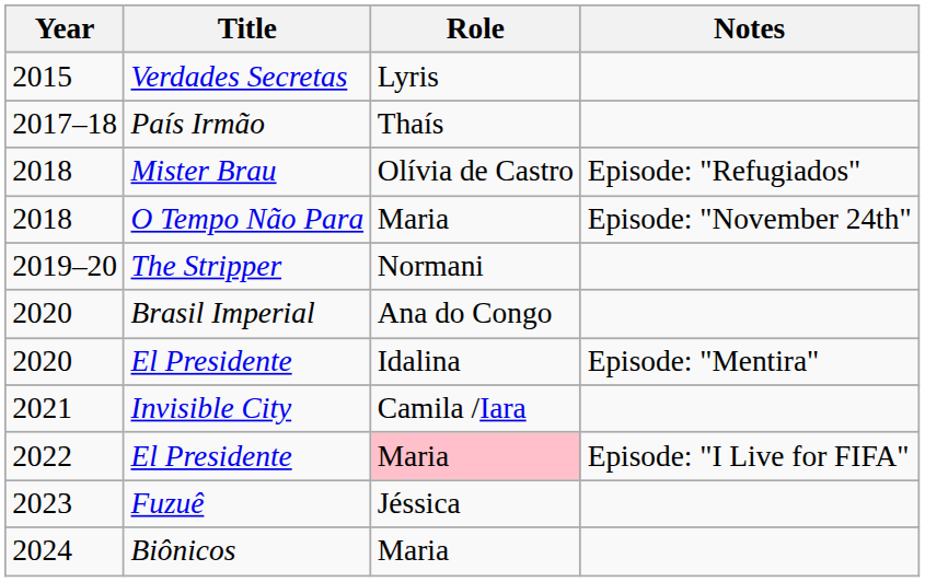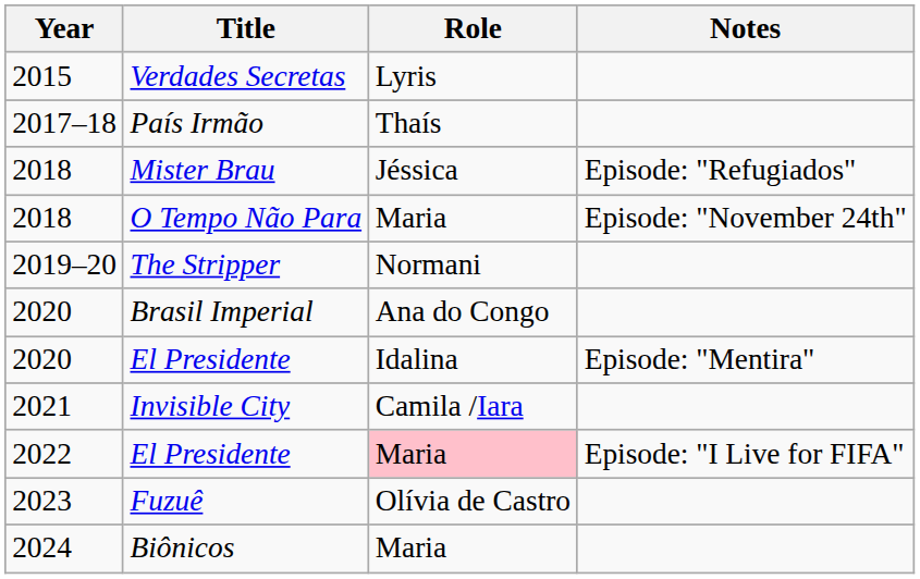 <table class="wikitable sortable">
 <tr>
 <th>Year</th>
 <th>Title</th>
 <th>Role</th>
 <th>Notes</th>
 </tr>
 <tr>
 <td>2015</td>
 <td><em><a href='#'>Verdades Secretas</a></em></td>
 <td>Lyris</td>
 <td></td>
 </tr>
 <tr>
 <td>2017–18</td>
 <td><em>País Irmão</em></td>
 <td>Thaís</td>
 <td></td>
 </tr>
 <tr>
 <td>2018</td>
 <td><em><a href='#'>Mister Brau</a></em></td>
-<td>Olívia de Castro</td>
+<td>Jéssica</td>
 <td>Episode: "Refugiados"</td>
 </tr>
 <tr>
 <td>2018</td>
 <td><em><a href='#'>O Tempo Não Para</a></em></td>
 <td>Maria</td>
 <td>Episode: "November 24th"</td>
 </tr>
 <tr>
 <td>2019–20</td>
 <td><em><a href='#'>The Stripper</a></em></td>
 <td>Normani</td>
 <td></td>
 </tr>
 <tr>
 <td>2020</td>
 <td><em>Brasil Imperial</em></td>
 <td>Ana do Congo</td>
 <td></td>
 </tr>
 <tr>
 <td>2020</td>
 <td><a href='#'><em>El Presidente</em></a></td>
 <td>Idalina</td>
 <td>Episode: "Mentira"</td>
 </tr>
 <tr>
 <td>2021</td>
 <td><em><a href='#'>Invisible City</a></em></td>
 <td>Camila /<a href='#'>Iara</a></td>
 <td></td>
 </tr>
 <tr>
 <td>2022</td>
 <td><a href='#'><em>El Presidente</em></a></td>
 <td style="background: pink;">Maria</td>
 <td>Episode: "I Live for FIFA"</td>
 </tr>
 <tr>
 <td>2023</td>
 <td><em><a href='#'>Fuzuê</a></em></td>
-<td>Jéssica</td>
+<td>Olívia de Castro</td>
 <td></td>
 </tr>
 <tr>
 <td>2024</td>
 <td><em>Biônicos</em></td>
 <td>Maria</td>
 <td></td>
 </tr>
 </table>
